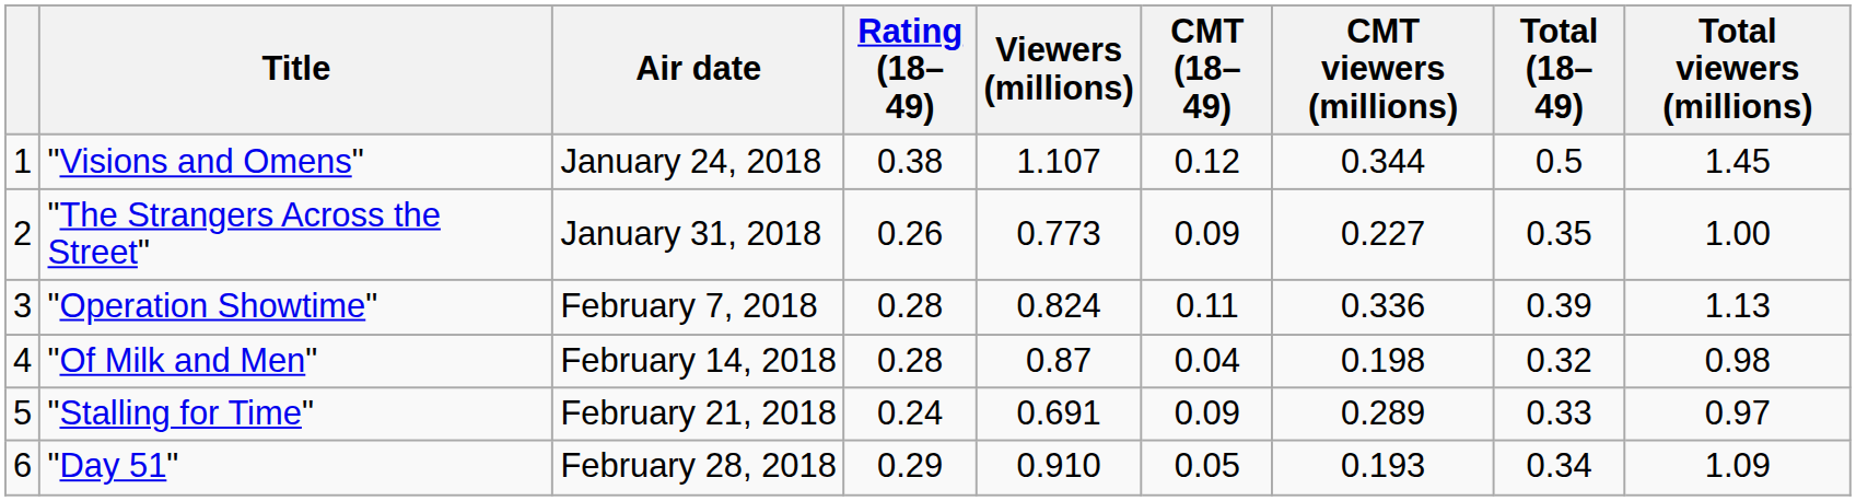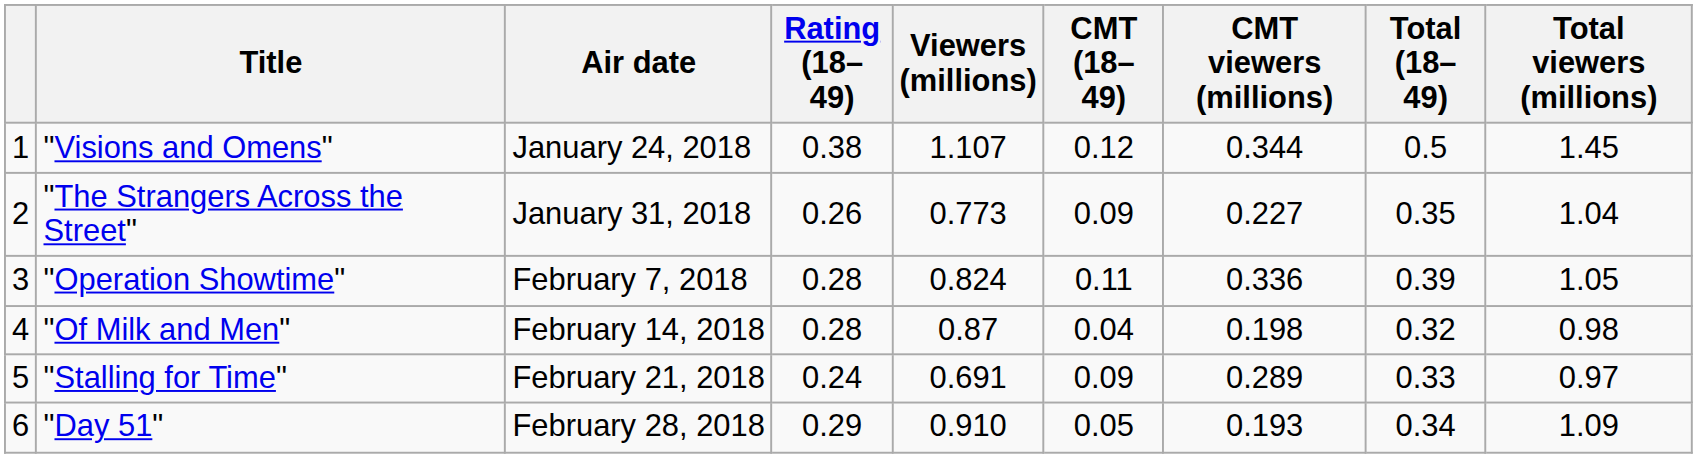 <table class="wikitable sortable" width=99%>
 <tr>
 <th></th>
 <th>Title</th>
 <th>Air date</th>
 <th ! data-sort-type=number><a href='#'>Rating</a><br>(18–49)</th>
 <th ! data-sort-type=number>Viewers<br>(millions)</th>
 <th ! data-sort-type=number>CMT<br>(18–49)</th>
 <th ! data-sort-type=number>CMT viewers<br>(millions)</th>
 <th ! data-sort-type=number>Total<br>(18–49)</th>
 <th ! data-sort-type=number>Total viewers<br>(millions)</th>
 </tr>
 <tr align=center>
 <td>1</td>
 <td align=left>"<a href='#'>Visions and Omens</a>"</td>
 <td align=left nowrap>January 24, 2018</td>
 <td>0.38</td>
 <td>1.107</td>
 <td>0.12</td>
 <td>0.344</td>
 <td>0.5</td>
 <td>1.45</td>
 </tr>
 <tr align=center>
 <td>2</td>
 <td align=left>"<a href='#'>The Strangers Across the Street</a>"</td>
 <td align=left nowrap>January 31, 2018</td>
 <td>0.26</td>
 <td>0.773</td>
 <td>0.09</td>
 <td>0.227</td>
 <td>0.35</td>
-<td>1.00</td>
+<td>1.04</td>
 </tr>
 <tr align=center>
 <td>3</td>
 <td align=left>"<a href='#'>Operation Showtime</a>"</td>
 <td align=left nowrap>February 7, 2018</td>
 <td>0.28</td>
 <td>0.824</td>
 <td>0.11</td>
 <td>0.336</td>
 <td>0.39</td>
-<td>1.13</td>
+<td>1.05</td>
 </tr>
 <tr align=center>
 <td>4</td>
 <td align=left>"<a href='#'>Of Milk and Men</a>"</td>
 <td align=left nowrap>February 14, 2018</td>
 <td>0.28</td>
 <td>0.87</td>
 <td>0.04</td>
 <td>0.198</td>
 <td>0.32</td>
 <td>0.98</td>
 </tr>
 <tr align=center>
 <td>5</td>
 <td align=left>"<a href='#'>Stalling for Time</a>"</td>
 <td align=left nowrap>February 21, 2018</td>
 <td>0.24</td>
 <td>0.691</td>
 <td>0.09</td>
 <td>0.289</td>
 <td>0.33</td>
 <td>0.97</td>
 </tr>
 <tr align=center>
 <td>6</td>
 <td align=left>"<a href='#'>Day 51</a>"</td>
 <td align=left nowrap>February 28, 2018</td>
 <td>0.29</td>
 <td>0.910</td>
 <td>0.05</td>
 <td>0.193</td>
 <td>0.34</td>
 <td>1.09</td>
 </tr>
 </table>
